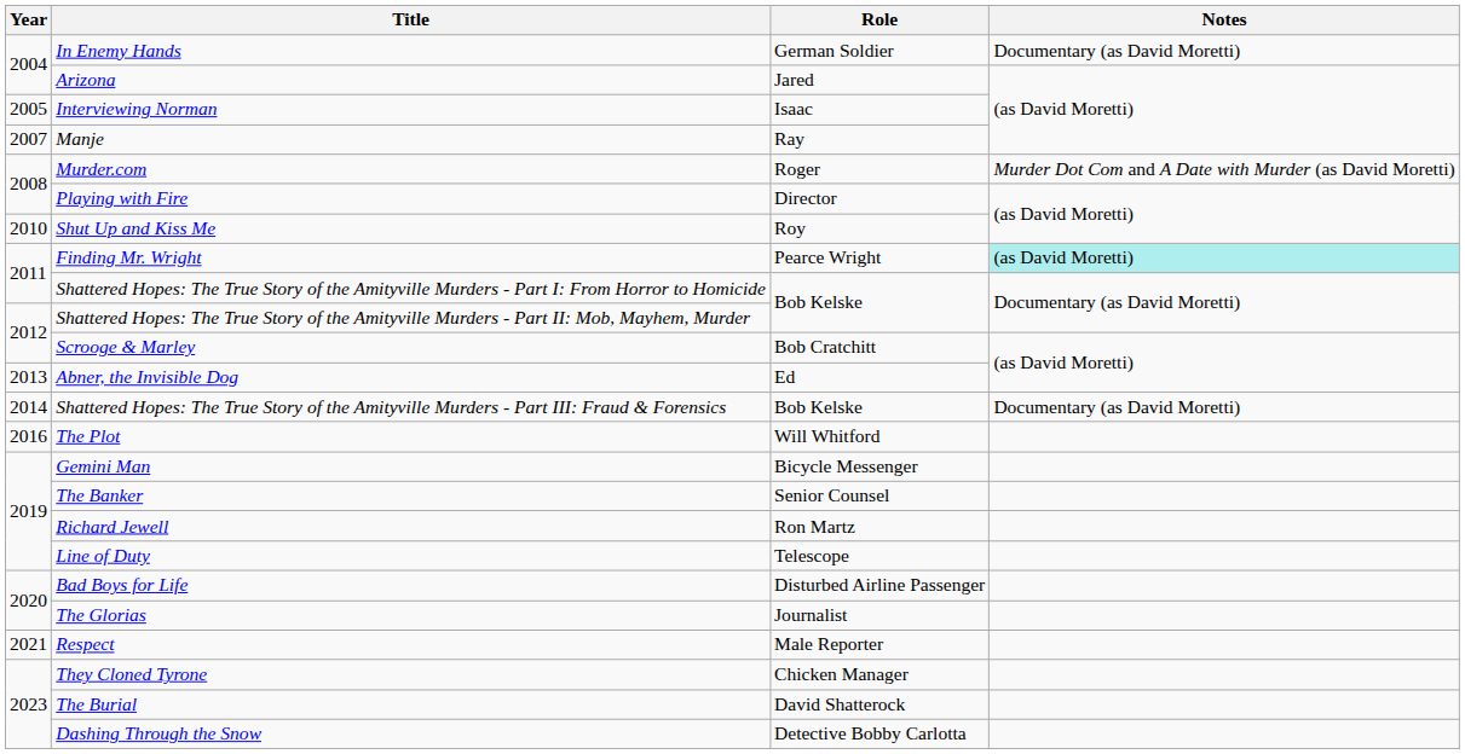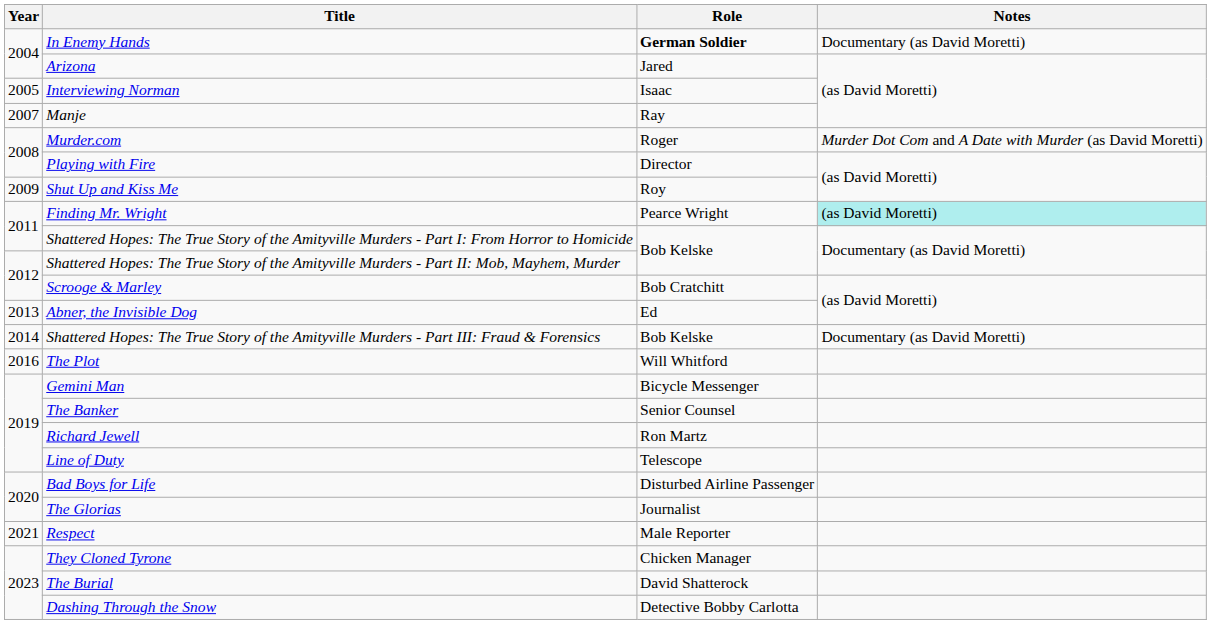 <table class="wikitable sortable">
 <tr>
 <th>Year</th>
 <th>Title</th>
 <th>Role</th>
 <th class="unsortable">Notes</th>
 </tr>
 <tr>
 <td rowspan="2">2004</td>
 <td><em><a href='#'>In Enemy Hands</a></em></td>
-<td>German Soldier</td>
+<td><strong>German Soldier</strong></td>
 <td>Documentary (as David Moretti)</td>
 </tr>
 <tr>
 <td><em><a href='#'>Arizona</a></em></td>
 <td>Jared</td>
 <td rowspan="3">(as David Moretti)</td>
 </tr>
 <tr>
 <td>2005</td>
 <td><em><a href='#'>Interviewing Norman</a></em></td>
 <td>Isaac</td>
 </tr>
 <tr>
 <td>2007</td>
 <td><em>Manje</em></td>
 <td>Ray</td>
 </tr>
 <tr>
 <td rowspan="2">2008</td>
 <td><em><a href='#'>Murder.com</a></em></td>
 <td>Roger</td>
 <td> <em>Murder Dot Com</em> and <em>A Date with Murder</em> (as David Moretti)</td>
 </tr>
 <tr>
 <td><em><a href='#'>Playing with Fire</a></em></td>
 <td>Director</td>
 <td rowspan="2">(as David Moretti)</td>
 </tr>
 <tr>
-<td>2010</td>
+<td>2009</td>
 <td><em><a href='#'>Shut Up and Kiss Me</a></em></td>
 <td>Roy</td>
 </tr>
 <tr>
 <td rowspan="2">2011</td>
 <td><em><a href='#'>Finding Mr. Wright</a></em></td>
 <td>Pearce Wright</td>
 <td style="background: paleturquoise;">(as David Moretti)</td>
 </tr>
 <tr>
 <td><em>Shattered Hopes: The True Story of the Amityville Murders - Part I: From Horror to Homicide</em></td>
 <td rowspan="2">Bob Kelske</td>
 <td rowspan="2">Documentary (as David Moretti)</td>
 </tr>
 <tr>
 <td rowspan="2">2012</td>
 <td><em>Shattered Hopes: The True Story of the Amityville Murders - Part II: Mob, Mayhem, Murder</em></td>
 </tr>
 <tr>
 <td><em><a href='#'>Scrooge & Marley</a></em></td>
 <td>Bob Cratchitt</td>
 <td rowspan="2">(as David Moretti)</td>
 </tr>
 <tr>
 <td>2013</td>
 <td><em><a href='#'>Abner, the Invisible Dog</a></em></td>
 <td>Ed</td>
 </tr>
 <tr>
 <td>2014</td>
 <td><em>Shattered Hopes: The True Story of the Amityville Murders - Part III: Fraud & Forensics</em></td>
 <td>Bob Kelske</td>
 <td>Documentary (as David Moretti)</td>
 </tr>
 <tr>
 <td>2016</td>
 <td><em><a href='#'>The Plot</a></em></td>
 <td>Will Whitford</td>
 <td></td>
 </tr>
 <tr>
 <td rowspan="4">2019</td>
 <td><em><a href='#'>Gemini Man</a></em></td>
 <td>Bicycle Messenger</td>
 <td></td>
 </tr>
 <tr>
 <td><em><a href='#'>The Banker</a></em></td>
 <td>Senior Counsel</td>
 <td></td>
 </tr>
 <tr>
 <td><em><a href='#'>Richard Jewell</a></em></td>
 <td>Ron Martz</td>
 <td></td>
 </tr>
 <tr>
 <td><em><a href='#'>Line of Duty</a></em></td>
 <td>Telescope</td>
 <td></td>
 </tr>
 <tr>
 <td rowspan="2">2020</td>
 <td><em><a href='#'>Bad Boys for Life</a></em></td>
 <td>Disturbed Airline Passenger</td>
 <td></td>
 </tr>
 <tr>
 <td><em><a href='#'>The Glorias</a></em></td>
 <td>Journalist</td>
 <td></td>
 </tr>
 <tr>
 <td>2021</td>
 <td><em><a href='#'>Respect</a></em></td>
 <td>Male Reporter</td>
 <td></td>
 </tr>
 <tr>
 <td rowspan="3">2023</td>
 <td><em><a href='#'>They Cloned Tyrone</a></em></td>
 <td>Chicken Manager</td>
 <td></td>
 </tr>
 <tr>
 <td><em><a href='#'>The Burial</a></em></td>
 <td>David Shatterock</td>
 <td></td>
 </tr>
 <tr>
 <td><em><a href='#'>Dashing Through the Snow</a></em></td>
 <td>Detective Bobby Carlotta</td>
 <td></td>
 </tr>
 </table>
